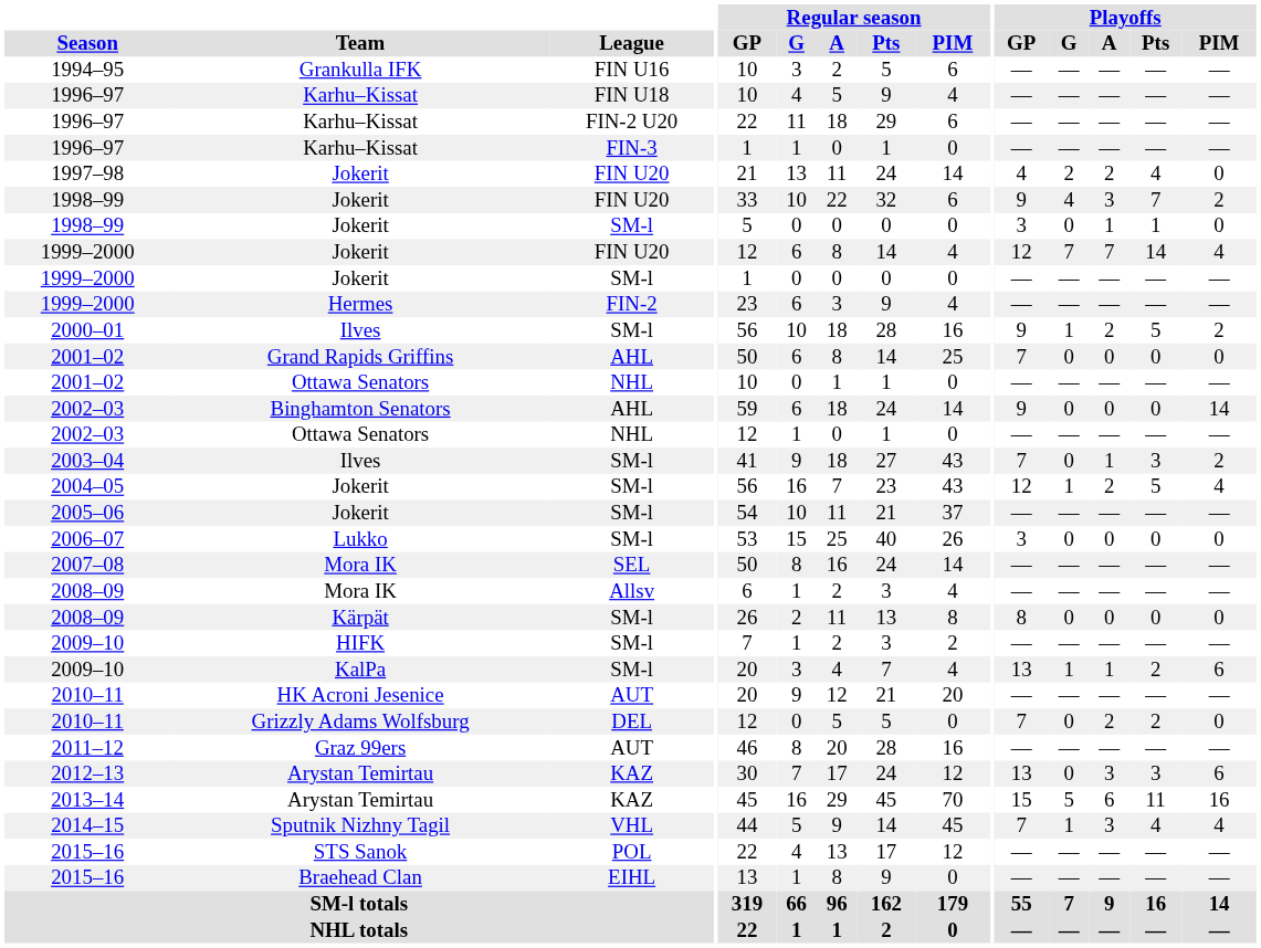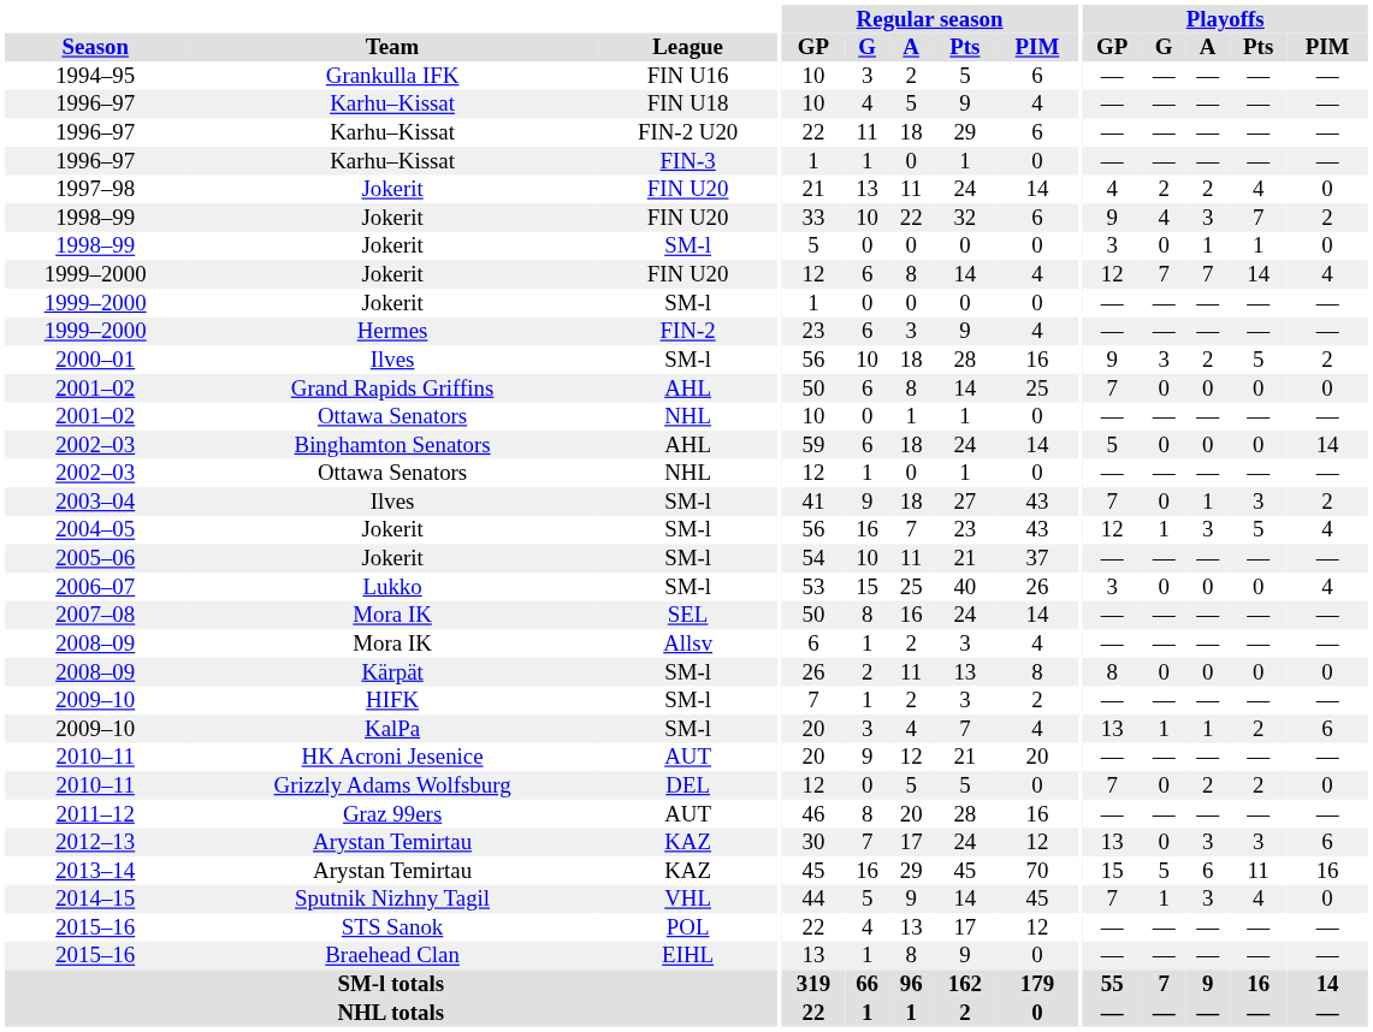 <table border="0" cellpadding="1" cellspacing="0" style="text-align:center; width:60em">
 <tr bgcolor="#e0e0e0">
 <th colspan="3" bgcolor="#ffffff"></th>
 <th rowspan="100" bgcolor="#ffffff"></th>
 <th colspan="5"><a href='#'>Regular season</a></th>
 <th rowspan="100" bgcolor="#ffffff"></th>
 <th colspan="5"><a href='#'>Playoffs</a></th>
 </tr>
 <tr bgcolor="#e0e0e0">
 <th><a href='#'>Season</a></th>
 <th>Team</th>
 <th>League</th>
 <th>GP</th>
 <th><a href='#'>G</a></th>
 <th><a href='#'>A</a></th>
 <th><a href='#'>Pts</a></th>
 <th><a href='#'>PIM</a></th>
 <th>GP</th>
 <th>G</th>
 <th>A</th>
 <th>Pts</th>
 <th>PIM</th>
 </tr>
 <tr>
 <td>1994–95</td>
 <td><a href='#'>Grankulla IFK</a></td>
 <td>FIN U16</td>
 <td>10</td>
 <td>3</td>
 <td>2</td>
 <td>5</td>
 <td>6</td>
 <td>—</td>
 <td>—</td>
 <td>—</td>
 <td>—</td>
 <td>—</td>
 </tr>
 <tr bgcolor="#f0f0f0">
 <td>1996–97</td>
 <td><a href='#'>Karhu–Kissat</a></td>
 <td>FIN U18</td>
 <td>10</td>
 <td>4</td>
 <td>5</td>
 <td>9</td>
 <td>4</td>
 <td>—</td>
 <td>—</td>
 <td>—</td>
 <td>—</td>
 <td>—</td>
 </tr>
 <tr>
 <td>1996–97</td>
 <td>Karhu–Kissat</td>
 <td>FIN-2 U20</td>
 <td>22</td>
 <td>11</td>
 <td>18</td>
 <td>29</td>
 <td>6</td>
 <td>—</td>
 <td>—</td>
 <td>—</td>
 <td>—</td>
 <td>—</td>
 </tr>
 <tr bgcolor="#f0f0f0">
 <td>1996–97</td>
 <td>Karhu–Kissat</td>
 <td><a href='#'>FIN-3</a></td>
 <td>1</td>
 <td>1</td>
 <td>0</td>
 <td>1</td>
 <td>0</td>
 <td>—</td>
 <td>—</td>
 <td>—</td>
 <td>—</td>
 <td>—</td>
 </tr>
 <tr>
 <td>1997–98</td>
 <td><a href='#'>Jokerit</a></td>
 <td><a href='#'>FIN U20</a></td>
 <td>21</td>
 <td>13</td>
 <td>11</td>
 <td>24</td>
 <td>14</td>
 <td>4</td>
 <td>2</td>
 <td>2</td>
 <td>4</td>
 <td>0</td>
 </tr>
 <tr bgcolor="#f0f0f0">
 <td>1998–99</td>
 <td>Jokerit</td>
 <td>FIN U20</td>
 <td>33</td>
 <td>10</td>
 <td>22</td>
 <td>32</td>
 <td>6</td>
 <td>9</td>
 <td>4</td>
 <td>3</td>
 <td>7</td>
 <td>2</td>
 </tr>
 <tr>
 <td><a href='#'>1998–99</a></td>
 <td>Jokerit</td>
 <td><a href='#'>SM-l</a></td>
 <td>5</td>
 <td>0</td>
 <td>0</td>
 <td>0</td>
 <td>0</td>
 <td>3</td>
 <td>0</td>
 <td>1</td>
 <td>1</td>
 <td>0</td>
 </tr>
 <tr bgcolor="#f0f0f0">
 <td>1999–2000</td>
 <td>Jokerit</td>
 <td>FIN U20</td>
 <td>12</td>
 <td>6</td>
 <td>8</td>
 <td>14</td>
 <td>4</td>
 <td>12</td>
 <td>7</td>
 <td>7</td>
 <td>14</td>
 <td>4</td>
 </tr>
 <tr>
 <td><a href='#'>1999–2000</a></td>
 <td>Jokerit</td>
 <td>SM-l</td>
 <td>1</td>
 <td>0</td>
 <td>0</td>
 <td>0</td>
 <td>0</td>
 <td>—</td>
 <td>—</td>
 <td>—</td>
 <td>—</td>
 <td>—</td>
 </tr>
 <tr bgcolor="#f0f0f0">
 <td><a href='#'>1999–2000</a></td>
 <td><a href='#'>Hermes</a></td>
 <td><a href='#'>FIN-2</a></td>
 <td>23</td>
 <td>6</td>
 <td>3</td>
 <td>9</td>
 <td>4</td>
 <td>—</td>
 <td>—</td>
 <td>—</td>
 <td>—</td>
 <td>—</td>
 </tr>
 <tr>
 <td><a href='#'>2000–01</a></td>
 <td><a href='#'>Ilves</a></td>
 <td>SM-l</td>
 <td>56</td>
 <td>10</td>
 <td>18</td>
 <td>28</td>
 <td>16</td>
 <td>9</td>
-<td>1</td>
+<td>3</td>
 <td>2</td>
 <td>5</td>
 <td>2</td>
 </tr>
 <tr bgcolor="#f0f0f0">
 <td><a href='#'>2001–02</a></td>
 <td><a href='#'>Grand Rapids Griffins</a></td>
 <td><a href='#'>AHL</a></td>
 <td>50</td>
 <td>6</td>
 <td>8</td>
 <td>14</td>
 <td>25</td>
 <td>7</td>
 <td>0</td>
 <td>0</td>
 <td>0</td>
 <td>0</td>
 </tr>
 <tr>
 <td><a href='#'>2001–02</a></td>
 <td><a href='#'>Ottawa Senators</a></td>
 <td><a href='#'>NHL</a></td>
 <td>10</td>
 <td>0</td>
 <td>1</td>
 <td>1</td>
 <td>0</td>
 <td>—</td>
 <td>—</td>
 <td>—</td>
 <td>—</td>
 <td>—</td>
 </tr>
 <tr bgcolor="#f0f0f0">
 <td><a href='#'>2002–03</a></td>
 <td><a href='#'>Binghamton Senators</a></td>
 <td>AHL</td>
 <td>59</td>
 <td>6</td>
 <td>18</td>
 <td>24</td>
 <td>14</td>
-<td>9</td>
+<td>5</td>
 <td>0</td>
 <td>0</td>
 <td>0</td>
 <td>14</td>
 </tr>
 <tr>
 <td><a href='#'>2002–03</a></td>
 <td>Ottawa Senators</td>
 <td>NHL</td>
 <td>12</td>
 <td>1</td>
 <td>0</td>
 <td>1</td>
 <td>0</td>
 <td>—</td>
 <td>—</td>
 <td>—</td>
 <td>—</td>
 <td>—</td>
 </tr>
 <tr bgcolor="#f0f0f0">
 <td><a href='#'>2003–04</a></td>
 <td>Ilves</td>
 <td>SM-l</td>
 <td>41</td>
 <td>9</td>
 <td>18</td>
 <td>27</td>
 <td>43</td>
 <td>7</td>
 <td>0</td>
 <td>1</td>
 <td>3</td>
 <td>2</td>
 </tr>
 <tr>
 <td><a href='#'>2004–05</a></td>
 <td>Jokerit</td>
 <td>SM-l</td>
 <td>56</td>
 <td>16</td>
 <td>7</td>
 <td>23</td>
 <td>43</td>
 <td>12</td>
 <td>1</td>
-<td>2</td>
+<td>3</td>
 <td>5</td>
 <td>4</td>
 </tr>
 <tr bgcolor="#f0f0f0">
 <td><a href='#'>2005–06</a></td>
 <td>Jokerit</td>
 <td>SM-l</td>
 <td>54</td>
 <td>10</td>
 <td>11</td>
 <td>21</td>
 <td>37</td>
 <td>—</td>
 <td>—</td>
 <td>—</td>
 <td>—</td>
 <td>—</td>
 </tr>
 <tr>
 <td><a href='#'>2006–07</a></td>
 <td><a href='#'>Lukko</a></td>
 <td>SM-l</td>
 <td>53</td>
 <td>15</td>
 <td>25</td>
 <td>40</td>
 <td>26</td>
 <td>3</td>
 <td>0</td>
 <td>0</td>
 <td>0</td>
-<td>0</td>
+<td>4</td>
 </tr>
 <tr bgcolor="#f0f0f0">
 <td><a href='#'>2007–08</a></td>
 <td><a href='#'>Mora IK</a></td>
 <td><a href='#'>SEL</a></td>
 <td>50</td>
 <td>8</td>
 <td>16</td>
 <td>24</td>
 <td>14</td>
 <td>—</td>
 <td>—</td>
 <td>—</td>
 <td>—</td>
 <td>—</td>
 </tr>
 <tr>
 <td><a href='#'>2008–09</a></td>
 <td>Mora IK</td>
 <td><a href='#'>Allsv</a></td>
 <td>6</td>
 <td>1</td>
 <td>2</td>
 <td>3</td>
 <td>4</td>
 <td>—</td>
 <td>—</td>
 <td>—</td>
 <td>—</td>
 <td>—</td>
 </tr>
 <tr bgcolor="#f0f0f0">
 <td><a href='#'>2008–09</a></td>
 <td><a href='#'>Kärpät</a></td>
 <td>SM-l</td>
 <td>26</td>
 <td>2</td>
 <td>11</td>
 <td>13</td>
 <td>8</td>
 <td>8</td>
 <td>0</td>
 <td>0</td>
 <td>0</td>
 <td>0</td>
 </tr>
 <tr>
 <td><a href='#'>2009–10</a></td>
 <td><a href='#'>HIFK</a></td>
 <td>SM-l</td>
 <td>7</td>
 <td>1</td>
 <td>2</td>
 <td>3</td>
 <td>2</td>
 <td>—</td>
 <td>—</td>
 <td>—</td>
 <td>—</td>
 <td>—</td>
 </tr>
 <tr bgcolor="#f0f0f0">
 <td>2009–10</td>
 <td><a href='#'>KalPa</a></td>
 <td>SM-l</td>
 <td>20</td>
 <td>3</td>
 <td>4</td>
 <td>7</td>
 <td>4</td>
 <td>13</td>
 <td>1</td>
 <td>1</td>
 <td>2</td>
 <td>6</td>
 </tr>
 <tr>
 <td><a href='#'>2010–11</a></td>
 <td><a href='#'>HK Acroni Jesenice</a></td>
 <td><a href='#'>AUT</a></td>
 <td>20</td>
 <td>9</td>
 <td>12</td>
 <td>21</td>
 <td>20</td>
 <td>—</td>
 <td>—</td>
 <td>—</td>
 <td>—</td>
 <td>—</td>
 </tr>
 <tr bgcolor="#f0f0f0">
 <td><a href='#'>2010–11</a></td>
 <td><a href='#'>Grizzly Adams Wolfsburg</a></td>
 <td><a href='#'>DEL</a></td>
 <td>12</td>
 <td>0</td>
 <td>5</td>
 <td>5</td>
 <td>0</td>
 <td>7</td>
 <td>0</td>
 <td>2</td>
 <td>2</td>
 <td>0</td>
 </tr>
 <tr>
 <td><a href='#'>2011–12</a></td>
 <td><a href='#'>Graz 99ers</a></td>
 <td>AUT</td>
 <td>46</td>
 <td>8</td>
 <td>20</td>
 <td>28</td>
 <td>16</td>
 <td>—</td>
 <td>—</td>
 <td>—</td>
 <td>—</td>
 <td>—</td>
 </tr>
 <tr bgcolor="#f0f0f0">
 <td><a href='#'>2012–13</a></td>
 <td><a href='#'>Arystan Temirtau</a></td>
 <td><a href='#'>KAZ</a></td>
 <td>30</td>
 <td>7</td>
 <td>17</td>
 <td>24</td>
 <td>12</td>
 <td>13</td>
 <td>0</td>
 <td>3</td>
 <td>3</td>
 <td>6</td>
 </tr>
 <tr>
 <td><a href='#'>2013–14</a></td>
 <td>Arystan Temirtau</td>
 <td>KAZ</td>
 <td>45</td>
 <td>16</td>
 <td>29</td>
 <td>45</td>
 <td>70</td>
 <td>15</td>
 <td>5</td>
 <td>6</td>
 <td>11</td>
 <td>16</td>
 </tr>
 <tr bgcolor="#f0f0f0">
 <td><a href='#'>2014–15</a></td>
 <td><a href='#'>Sputnik Nizhny Tagil</a></td>
 <td><a href='#'>VHL</a></td>
 <td>44</td>
 <td>5</td>
 <td>9</td>
 <td>14</td>
 <td>45</td>
 <td>7</td>
 <td>1</td>
 <td>3</td>
 <td>4</td>
-<td>4</td>
+<td>0</td>
 </tr>
 <tr>
 <td><a href='#'>2015–16</a></td>
 <td><a href='#'>STS Sanok</a></td>
 <td><a href='#'>POL</a></td>
 <td>22</td>
 <td>4</td>
 <td>13</td>
 <td>17</td>
 <td>12</td>
 <td>—</td>
 <td>—</td>
 <td>—</td>
 <td>—</td>
 <td>—</td>
 </tr>
 <tr bgcolor="#f0f0f0">
 <td><a href='#'>2015–16</a></td>
 <td><a href='#'>Braehead Clan</a></td>
 <td><a href='#'>EIHL</a></td>
 <td>13</td>
 <td>1</td>
 <td>8</td>
 <td>9</td>
 <td>0</td>
 <td>—</td>
 <td>—</td>
 <td>—</td>
 <td>—</td>
 <td>—</td>
 </tr>
 <tr bgcolor="#e0e0e0">
 <th colspan="3">SM-l totals</th>
 <th>319</th>
 <th>66</th>
 <th>96</th>
 <th>162</th>
 <th>179</th>
 <th>55</th>
 <th>7</th>
 <th>9</th>
 <th>16</th>
 <th>14</th>
 </tr>
 <tr bgcolor="#e0e0e0">
 <th colspan="3">NHL totals</th>
 <th>22</th>
 <th>1</th>
 <th>1</th>
 <th>2</th>
 <th>0</th>
 <th>—</th>
 <th>—</th>
 <th>—</th>
 <th>—</th>
 <th>—</th>
 </tr>
 </table>
